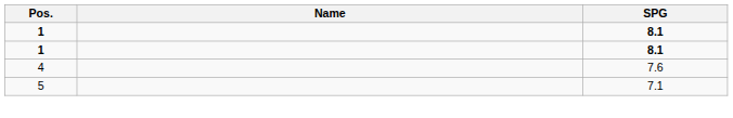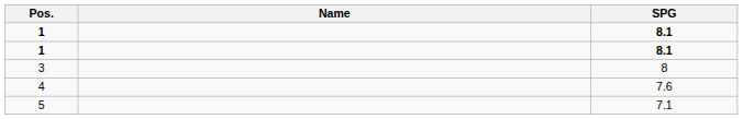 <table class=wikitable width="80%">
 <tr>
 <th width="10%">Pos.</th>
 <th width="70%">Name</th>
 <th width="20%">SPG</th>
 </tr>
 <tr>
 <td align=center><strong>1</strong></td>
 <td><strong></strong></td>
 <td align=center><strong>8.1</strong></td>
 </tr>
 <tr>
 <td align=center><strong>1</strong></td>
 <td><strong></strong></td>
 <td align=center><strong>8.1</strong></td>
 </tr>
 <tr>
+<td align=center>3</td>
+<td></td>
+<td align=center>8</td>
+</tr>
+<tr>
 <td align=center>4</td>
 <td></td>
 <td align=center>7.6</td>
 </tr>
 <tr>
 <td align=center>5</td>
 <td></td>
 <td align=center>7.1</td>
 </tr>
 </table>
